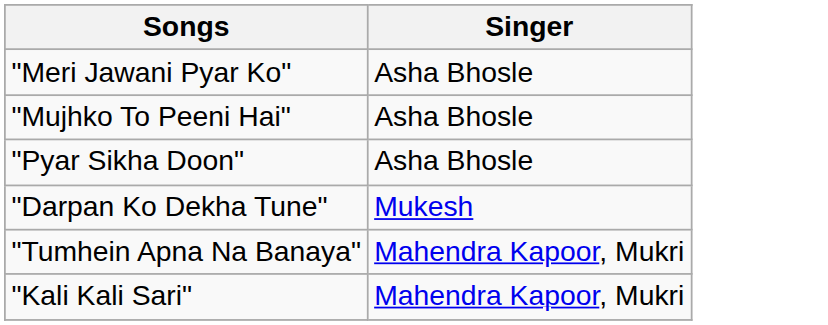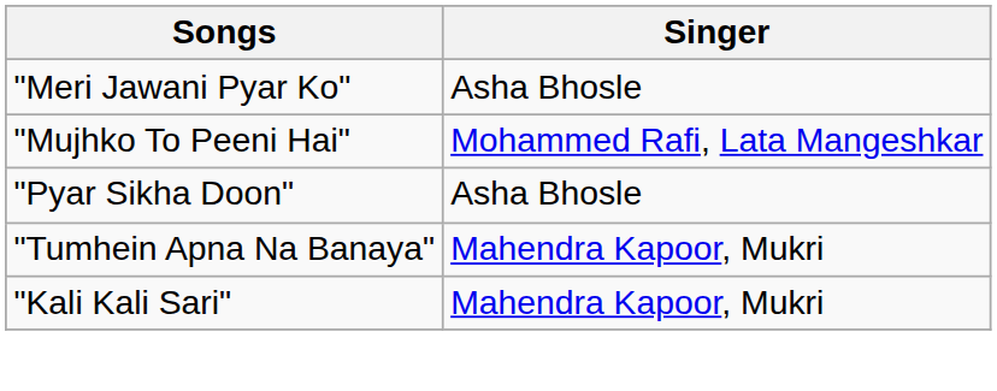 <table class="wikitable">
 <tr>
 <th>Songs</th>
 <th>Singer</th>
 </tr>
 <tr>
 <td>"Meri Jawani Pyar Ko"</td>
 <td>Asha Bhosle</td>
 </tr>
 <tr>
 <td>"Mujhko To Peeni Hai"</td>
-<td>Asha Bhosle</td>
+<td><a href='#'>Mohammed Rafi</a>, <a href='#'>Lata Mangeshkar</a></td>
 </tr>
 <tr>
 <td>"Pyar Sikha Doon"</td>
 <td>Asha Bhosle</td>
-</tr>
-<tr>
-<td>"Darpan Ko Dekha Tune"</td>
-<td><a href='#'>Mukesh</a></td>
 </tr>
 <tr>
 <td>"Tumhein Apna Na Banaya"</td>
 <td><a href='#'>Mahendra Kapoor</a>, Mukri</td>
 </tr>
 <tr>
 <td>"Kali Kali Sari"</td>
 <td><a href='#'>Mahendra Kapoor</a>, Mukri</td>
 </tr>
 </table>
